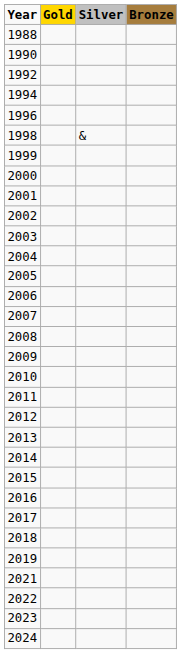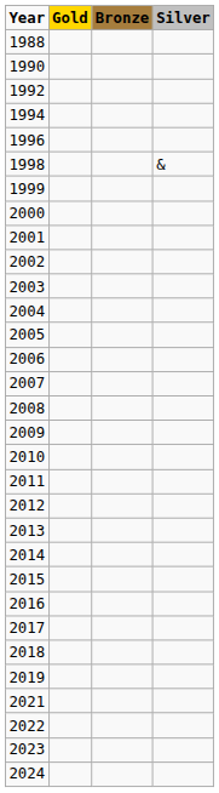 <table class="wikitable">
 <tr>
 <td><strong>Year</strong></td>
 <td !align="center" bgcolor="gold" colspan="1"><strong>Gold</strong></td>
+<td !align="center" bgcolor="#a67d3d" colspan="1"><strong>Bronze</strong></td>
 <td !align="center" bgcolor="silver" colspan="1"><strong>Silver</strong></td>
-<td !align="center" bgcolor="#a67d3d" colspan="1"><strong>Bronze</strong></td>
 </tr>
 <tr>
 <td>1988</td>
 <td></td>
 <td></td>
 <td></td>
 </tr>
 <tr>
 <td>1990</td>
 <td></td>
 <td></td>
 <td></td>
 </tr>
 <tr>
 <td>1992</td>
 <td></td>
 <td></td>
 <td></td>
 </tr>
 <tr>
 <td>1994</td>
 <td></td>
 <td></td>
 <td></td>
 </tr>
 <tr>
 <td>1996</td>
 <td></td>
 <td></td>
 <td></td>
 </tr>
 <tr>
 <td>1998</td>
 <td></td>
+<td></td>
 <td> & </td>
-<td></td>
 </tr>
 <tr>
 <td>1999</td>
 <td></td>
 <td></td>
 <td></td>
 </tr>
 <tr>
 <td>2000</td>
 <td></td>
 <td></td>
 <td></td>
 </tr>
 <tr>
 <td>2001</td>
 <td></td>
 <td></td>
 <td></td>
 </tr>
 <tr>
 <td>2002</td>
 <td></td>
 <td></td>
 <td></td>
 </tr>
 <tr>
 <td>2003</td>
 <td></td>
 <td></td>
 <td></td>
 </tr>
 <tr>
 <td>2004</td>
 <td></td>
 <td></td>
 <td></td>
 </tr>
 <tr>
 <td>2005</td>
 <td></td>
 <td></td>
 <td></td>
 </tr>
 <tr>
 <td>2006</td>
 <td></td>
 <td></td>
 <td></td>
 </tr>
 <tr>
 <td>2007</td>
 <td></td>
 <td></td>
 <td></td>
 </tr>
 <tr>
 <td>2008</td>
 <td></td>
 <td></td>
 <td></td>
 </tr>
 <tr>
 <td>2009</td>
 <td></td>
 <td></td>
 <td></td>
 </tr>
 <tr>
 <td>2010</td>
 <td></td>
 <td></td>
 <td></td>
 </tr>
 <tr>
 <td>2011</td>
 <td></td>
 <td></td>
 <td></td>
 </tr>
 <tr>
 <td>2012</td>
 <td></td>
 <td></td>
 <td></td>
 </tr>
 <tr>
 <td>2013</td>
 <td></td>
 <td></td>
 <td></td>
 </tr>
 <tr>
 <td>2014</td>
 <td></td>
 <td></td>
 <td></td>
 </tr>
 <tr>
 <td>2015</td>
 <td></td>
 <td></td>
 <td></td>
 </tr>
 <tr>
 <td>2016</td>
 <td></td>
 <td></td>
 <td></td>
 </tr>
 <tr>
 <td>2017</td>
 <td></td>
 <td></td>
 <td></td>
 </tr>
 <tr>
 <td>2018</td>
 <td></td>
 <td></td>
 <td></td>
 </tr>
 <tr>
 <td>2019</td>
 <td></td>
 <td></td>
 <td></td>
 </tr>
 <tr>
 <td>2021</td>
 <td></td>
 <td></td>
 <td></td>
 </tr>
 <tr>
 <td>2022</td>
 <td></td>
 <td></td>
 <td></td>
 </tr>
 <tr>
 <td>2023</td>
 <td></td>
 <td></td>
 <td></td>
 </tr>
 <tr>
 <td>2024</td>
 <td></td>
 <td></td>
 <td></td>
 </tr>
 </table>
